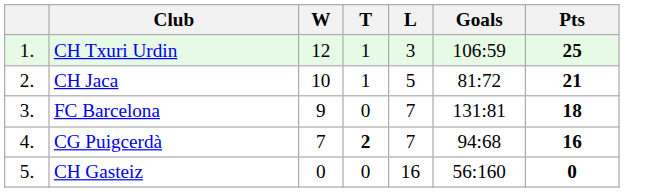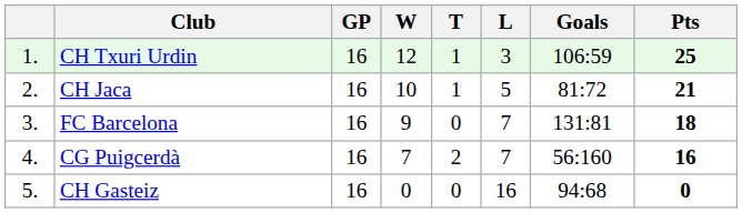 <table class="wikitable">
 <tr>
 <th width="30"></th>
 <th width="200">Club</th>
+<th width="30">GP</th>
 <th width="30">W</th>
 <th width="30">T</th>
 <th width="30">L</th>
 <th width="70">Goals</th>
 <th width="70">Pts</th>
 </tr>
 <tr bgcolor="#e6fae6" align="center">
 <td>1.</td>
 <td align="left"><a href='#'>CH Txuri Urdin</a></td>
+<td>16</td>
 <td>12</td>
 <td>1</td>
 <td>3</td>
 <td>106:59</td>
 <td><strong>25</strong></td>
 </tr>
 <tr bgcolor="#FFFFFF" align="center">
 <td>2.</td>
 <td align="left"><a href='#'>CH Jaca</a></td>
+<td>16</td>
 <td>10</td>
 <td>1</td>
 <td>5</td>
 <td>81:72</td>
 <td><strong>21</strong></td>
 </tr>
 <tr bgcolor="#FFFFFF" align="center">
 <td>3.</td>
 <td align="left"><a href='#'>FC Barcelona</a></td>
+<td>16</td>
 <td>9</td>
 <td>0</td>
 <td>7</td>
 <td>131:81</td>
 <td><strong>18</strong></td>
 </tr>
 <tr bgcolor="#FFFFFF" align="center">
 <td>4.</td>
 <td align="left"><a href='#'>CG Puigcerdà</a></td>
+<td>16</td>
 <td>7</td>
-<td><strong>2</strong></td>
+<td>2</td>
 <td>7</td>
-<td>94:68</td>
+<td>56:160</td>
 <td><strong>16</strong></td>
 </tr>
 <tr bgcolor="#FFFFFF" align="center">
 <td>5.</td>
 <td align="left"><a href='#'>CH Gasteiz</a></td>
+<td>16</td>
 <td>0</td>
 <td>0</td>
 <td>16</td>
-<td>56:160</td>
+<td>94:68</td>
 <td><strong>0</strong></td>
 </tr>
 </table>
